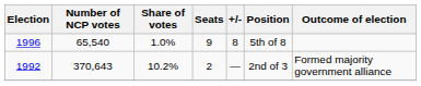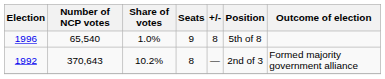 <table class="sortable wikitable">
 <tr>
 <th>Election</th>
 <th>Number of NCP votes</th>
 <th>Share of votes</th>
 <th>Seats</th>
 <th>+/-</th>
 <th>Position</th>
 <th>Outcome of election</th>
 </tr>
 <tr>
 <td align=center><a href='#'>1996</a></td>
 <td align=center>65,540</td>
 <td align=center>1.0%</td>
 <td align=center>9</td>
 <td align=center> 8</td>
 <td align=center>5th of 8</td>
 <td align=left></td>
 </tr>
 <tr>
 <td align=center><a href='#'>1992</a></td>
 <td align=center>370,643</td>
 <td align=center>10.2%</td>
-<td align=center>2</td>
+<td align=center>8</td>
 <td align=center>—</td>
 <td align=center>2nd of 3</td>
 <td align=left>Formed majority government alliance</td>
 </tr>
 <tr>
 </tr>
 </table>
